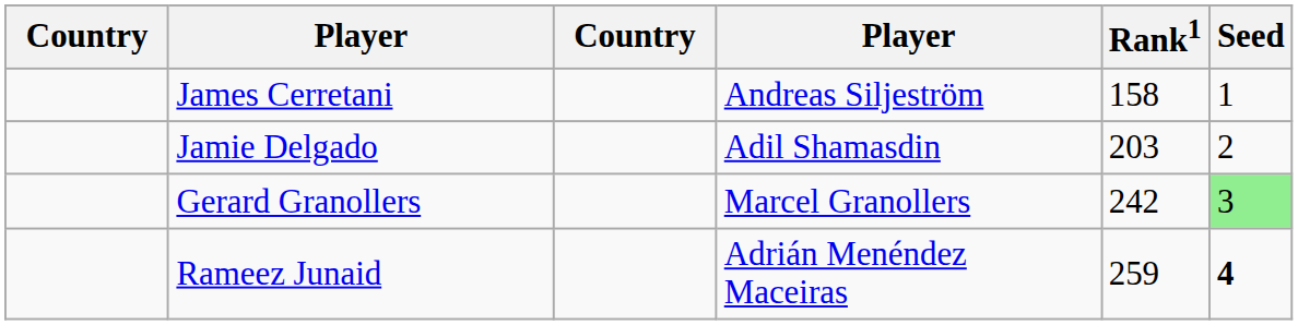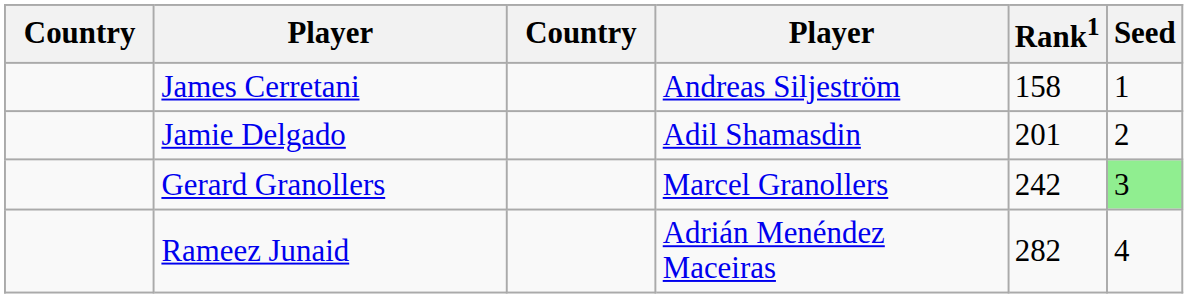 <table class="sortable wikitable">
 <tr>
 <th width="70">Country</th>
 <th width="175">Player</th>
 <th width="70">Country</th>
 <th width="175">Player</th>
 <th>Rank<sup>1</sup></th>
 <th>Seed</th>
 </tr>
 <tr>
 <td></td>
 <td><a href='#'>James Cerretani</a></td>
 <td></td>
 <td><a href='#'>Andreas Siljeström</a></td>
 <td>158</td>
 <td>1</td>
 </tr>
 <tr>
 <td></td>
 <td><a href='#'>Jamie Delgado</a></td>
 <td></td>
 <td><a href='#'>Adil Shamasdin</a></td>
-<td>203</td>
+<td>201</td>
 <td>2</td>
 </tr>
 <tr>
 <td></td>
 <td><a href='#'>Gerard Granollers</a></td>
 <td></td>
 <td><a href='#'>Marcel Granollers</a></td>
 <td>242</td>
 <td style="background: lightgreen;">3</td>
 </tr>
 <tr>
 <td></td>
 <td><a href='#'>Rameez Junaid</a></td>
 <td></td>
 <td><a href='#'>Adrián Menéndez Maceiras</a></td>
-<td>259</td>
-<td><strong>4</strong></td>
+<td>282</td>
+<td>4</td>
 </tr>
 </table>
